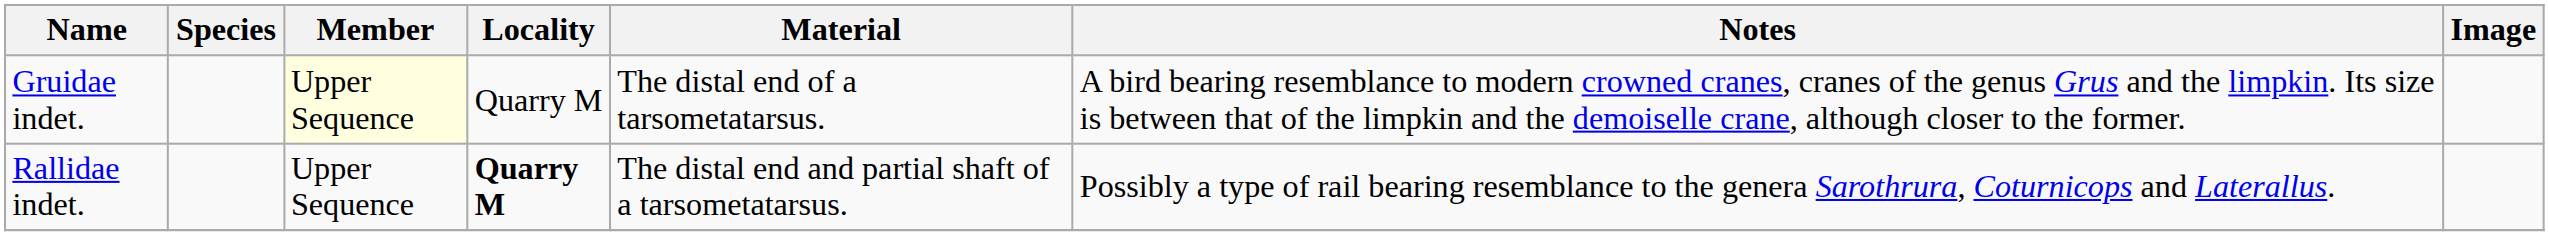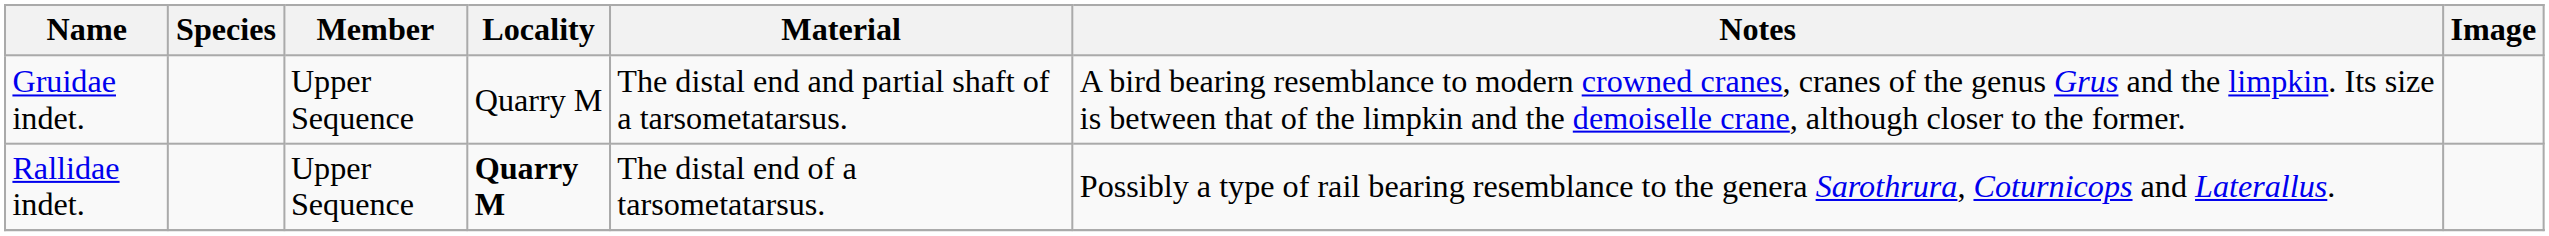 <table class="wikitable" align="center" width="100%">
 <tr>
 <th>Name</th>
 <th>Species</th>
 <th>Member</th>
 <th>Locality</th>
 <th>Material</th>
 <th>Notes</th>
 <th>Image</th>
 </tr>
 <tr>
 <td><a href='#'>Gruidae</a> indet.</td>
 <td></td>
-<td style="background: lightyellow;">Upper Sequence</td>
+<td>Upper Sequence</td>
 <td>Quarry M</td>
-<td>The distal end of a tarsometatarsus.</td>
+<td>The distal end and partial shaft of a tarsometatarsus.</td>
 <td>A bird bearing resemblance to modern <a href='#'>crowned cranes</a>, cranes of the genus <em><a href='#'>Grus</a></em> and the <a href='#'>limpkin</a>. Its size is between that of the limpkin and the <a href='#'>demoiselle crane</a>, although closer to the former.</td>
 <td></td>
 </tr>
 <tr>
 <td><a href='#'>Rallidae</a> indet.</td>
 <td></td>
 <td>Upper Sequence</td>
 <td><strong>Quarry M</strong></td>
-<td>The distal end and partial shaft of a tarsometatarsus.</td>
+<td>The distal end of a tarsometatarsus.</td>
 <td>Possibly a type of rail bearing resemblance to the genera <em><a href='#'>Sarothrura</a></em>, <em><a href='#'>Coturnicops</a></em> and <em><a href='#'>Laterallus</a></em>.</td>
 <td></td>
 </tr>
 <tr>
 </tr>
 </table>
